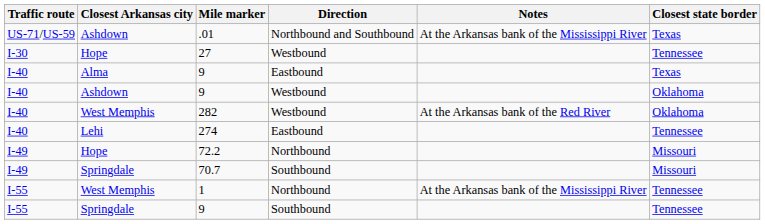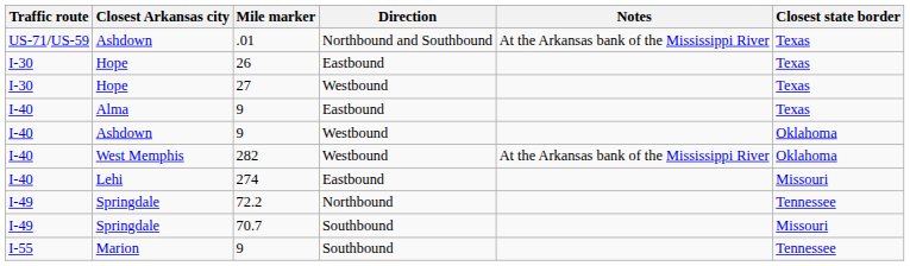 <table class="wikitable">
 <tr>
 <th>Traffic route</th>
 <th>Closest Arkansas city</th>
 <th>Mile marker</th>
 <th>Direction</th>
 <th>Notes</th>
 <th>Closest state border</th>
 </tr>
 <tr>
 <td><a href='#'>US-71</a>/<a href='#'>US-59</a></td>
 <td><a href='#'>Ashdown</a></td>
 <td>.01</td>
 <td>Northbound and Southbound</td>
 <td>At the Arkansas bank of the <a href='#'>Mississippi River</a></td>
 <td><a href='#'>Texas</a></td>
 </tr>
 <tr>
 <td><a href='#'>I-30</a></td>
 <td><a href='#'>Hope</a></td>
+<td>26</td>
+<td>Eastbound</td>
+<td></td>
+<td><a href='#'>Texas</a></td>
+</tr>
+<tr>
+<td><a href='#'>I-30</a></td>
+<td><a href='#'>Hope</a></td>
 <td>27</td>
 <td>Westbound</td>
 <td></td>
-<td><a href='#'>Tennessee</a></td>
+<td><a href='#'>Texas</a></td>
 </tr>
 <tr>
 <td><a href='#'>I-40</a></td>
 <td><a href='#'>Alma</a></td>
 <td>9</td>
 <td>Eastbound</td>
 <td></td>
 <td><a href='#'>Texas</a></td>
 </tr>
 <tr>
 <td><a href='#'>I-40</a></td>
 <td><a href='#'>Ashdown</a></td>
 <td>9</td>
 <td>Westbound</td>
 <td></td>
 <td><a href='#'>Oklahoma</a></td>
 </tr>
 <tr>
 <td><a href='#'>I-40</a></td>
 <td><a href='#'>West Memphis</a></td>
 <td>282</td>
 <td>Westbound</td>
-<td>At the Arkansas bank of the <a href='#'>Red River</a></td>
+<td>At the Arkansas bank of the <a href='#'>Mississippi River</a></td>
 <td><a href='#'>Oklahoma</a></td>
 </tr>
 <tr>
 <td><a href='#'>I-40</a></td>
 <td><a href='#'>Lehi</a></td>
 <td>274</td>
 <td>Eastbound</td>
 <td></td>
-<td><a href='#'>Tennessee</a></td>
+<td><a href='#'>Missouri</a></td>
 </tr>
 <tr>
 <td><a href='#'>I-49</a></td>
-<td><a href='#'>Hope</a></td>
+<td><a href='#'>Springdale</a></td>
 <td>72.2</td>
 <td>Northbound</td>
 <td></td>
-<td><a href='#'>Missouri</a></td>
+<td><a href='#'>Tennessee</a></td>
 </tr>
 <tr>
 <td><a href='#'>I-49</a></td>
 <td><a href='#'>Springdale</a></td>
 <td>70.7</td>
 <td>Southbound</td>
 <td></td>
 <td><a href='#'>Missouri</a></td>
 </tr>
 <tr>
 <td><a href='#'>I-55</a></td>
-<td><a href='#'>West Memphis</a></td>
-<td>1</td>
-<td>Northbound</td>
-<td>At the Arkansas bank of the <a href='#'>Mississippi River</a></td>
-<td><a href='#'>Tennessee</a></td>
-</tr>
-<tr>
-<td><a href='#'>I-55</a></td>
-<td><a href='#'>Springdale</a></td>
+<td><a href='#'>Marion</a></td>
 <td>9</td>
 <td>Southbound</td>
 <td></td>
 <td><a href='#'>Tennessee</a></td>
 </tr>
 </table>
